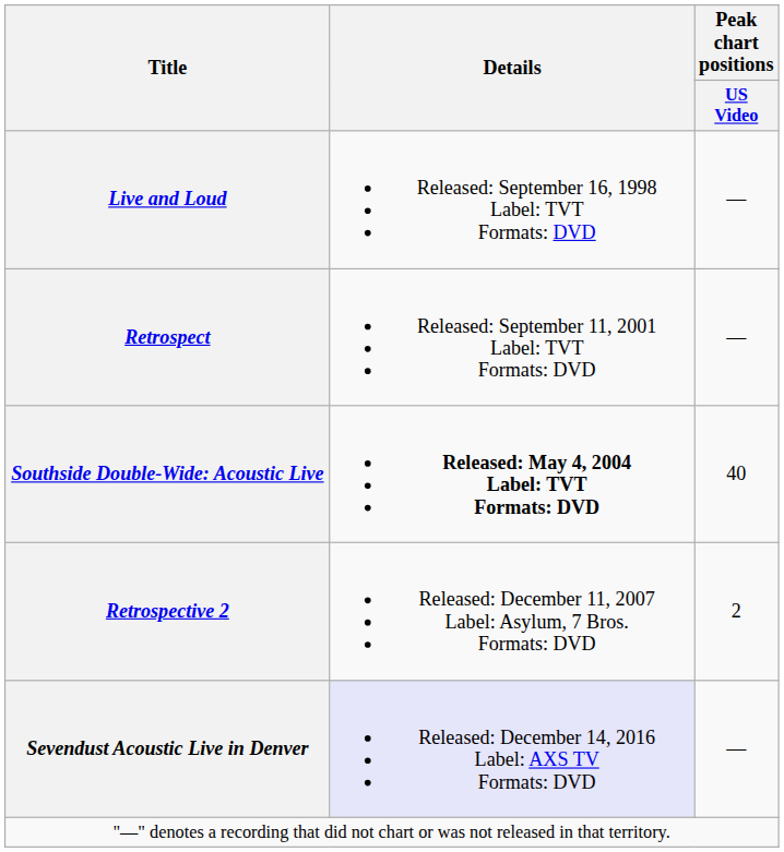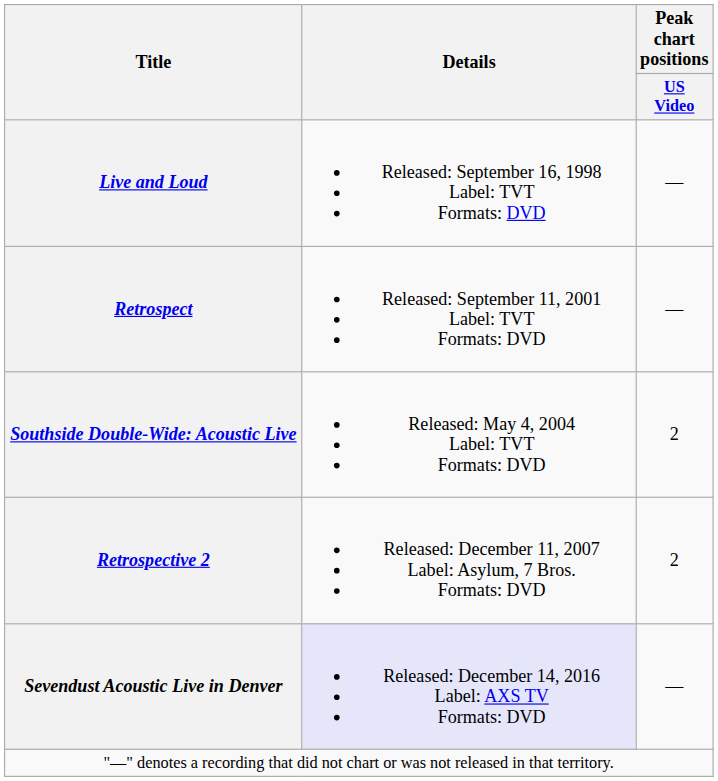 <table class="wikitable plainrowheaders" style="text-align:center;">
 <tr>
 <th scope="col" rowspan="2" style="width:16em;">Title</th>
 <th scope="col" rowspan="2" style="width:18em;">Details</th>
 <th scope="col" colspan="1">Peak chart positions</th>
 </tr>
 <tr>
 <th scope="col" style="width:3em;font-size:90%;"><a href='#'>US<br>Video</a><br></th>
 </tr>
 <tr>
 <th scope="row"><em><a href='#'>Live and Loud</a></em></th>
 <td><br><ul><li>Released: September 16, 1998</li><li>Label: TVT</li><li>Formats: <a href='#'>DVD</a></li></ul></td>
 <td>—</td>
 </tr>
 <tr>
 <th scope="row"><em><a href='#'>Retrospect</a></em></th>
 <td><br><ul><li>Released: September 11, 2001</li><li>Label: TVT</li><li>Formats: DVD</li></ul></td>
 <td>—</td>
 </tr>
 <tr>
 <th scope="row"><em><a href='#'>Southside Double-Wide: Acoustic Live</a></em></th>
-<td><strong><br><ul><li>Released: May 4, 2004</li><li>Label: TVT</li><li>Formats: DVD</li></ul></strong></td>
-<td>40</td>
+<td><br><ul><li>Released: May 4, 2004</li><li>Label: TVT</li><li>Formats: DVD</li></ul></td>
+<td>2</td>
 </tr>
 <tr>
 <th scope="row"><em><a href='#'>Retrospective 2</a></em></th>
 <td><br><ul><li>Released: December 11, 2007</li><li>Label: Asylum, 7 Bros.</li><li>Formats: DVD</li></ul></td>
 <td>2</td>
 </tr>
 <tr>
 <th scope="row"><em>Sevendust Acoustic Live in Denver</em></th>
 <td style="background: lavender;"><br><ul><li>Released: December 14, 2016</li><li>Label: <a href='#'>AXS TV</a></li><li>Formats: DVD</li></ul></td>
 <td>—</td>
 </tr>
 <tr>
 <td colspan="5" style="font-size:90%">"—" denotes a recording that did not chart or was not released in that territory.</td>
 </tr>
 </table>
